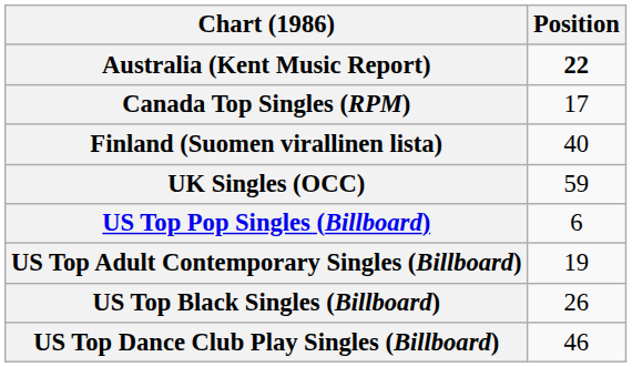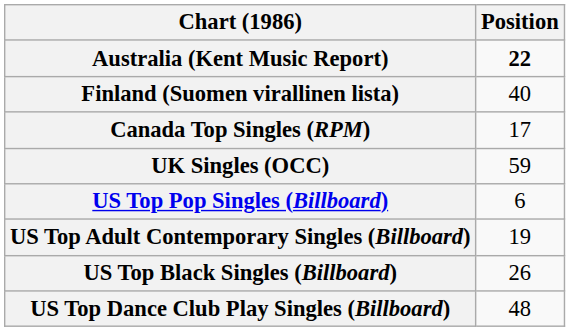 <table class="wikitable sortable plainrowheaders" style="text-align:center">
 <tr>
 <th scope="col">Chart (1986)</th>
 <th scope="col">Position</th>
 </tr>
 <tr>
 <th scope="row">Australia (Kent Music Report)</th>
 <td><strong>22</strong></td>
 </tr>
 <tr>
+<th scope="row">Finland (Suomen virallinen lista)</th>
+<td>40</td>
+</tr>
+<tr>
 <th scope="row">Canada Top Singles (<em>RPM</em>)</th>
 <td>17</td>
-</tr>
-<tr>
-<th scope="row">Finland (Suomen virallinen lista)</th>
-<td>40</td>
 </tr>
 <tr>
 <th scope="row">UK Singles (OCC)</th>
 <td>59</td>
 </tr>
 <tr>
 <th scope="row"><a href='#'>US Top Pop Singles (<em>Billboard</em>)</a></th>
 <td>6</td>
 </tr>
 <tr>
 <th scope="row">US Top Adult Contemporary Singles (<em>Billboard</em>)</th>
 <td>19</td>
 </tr>
 <tr>
 <th scope="row">US Top Black Singles (<em>Billboard</em>)</th>
 <td>26</td>
 </tr>
 <tr>
 <th scope="row">US Top Dance Club Play Singles (<em>Billboard</em>)</th>
-<td>46</td>
+<td>48</td>
 </tr>
 </table>
